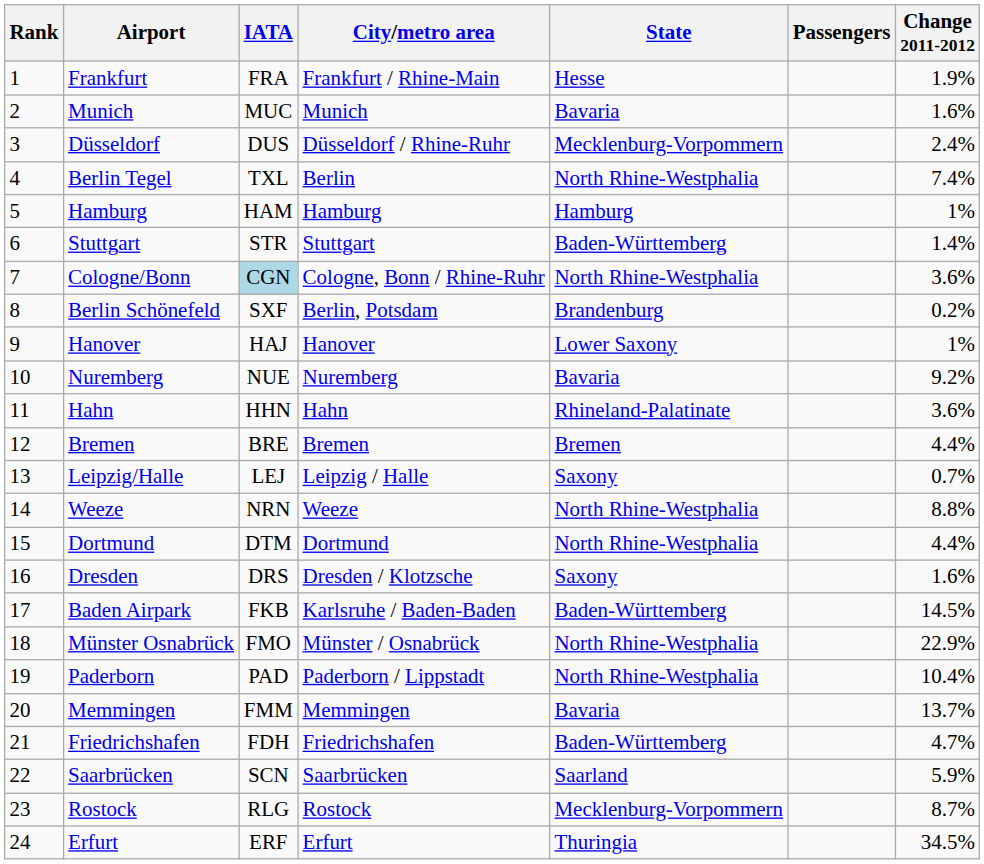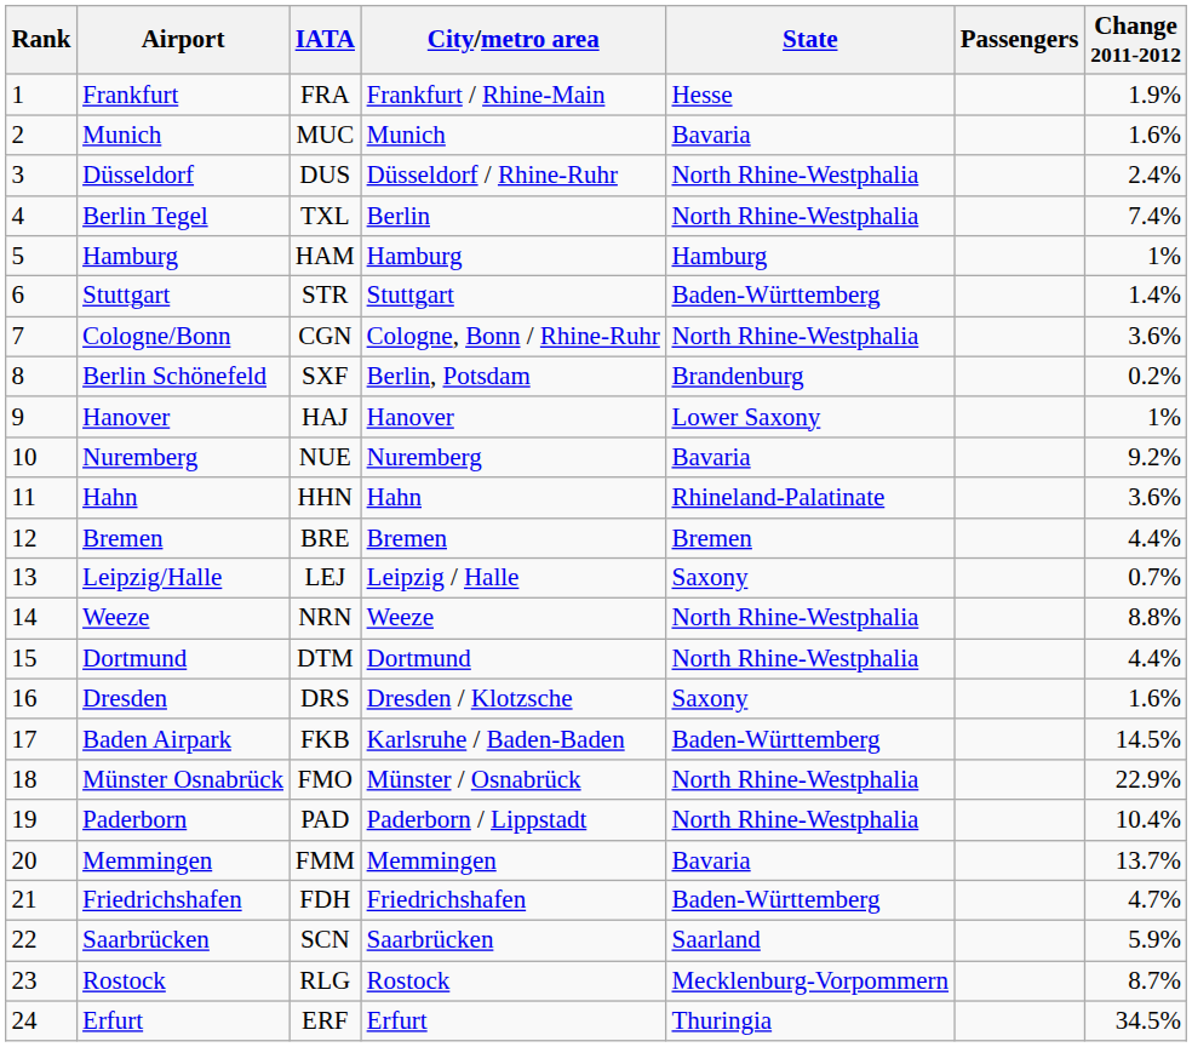 <table class="wikitable sortable">
 <tr>
 <th>Rank</th>
 <th>Airport</th>
 <th><a href='#'>IATA</a></th>
 <th><a href='#'>City</a>/<a href='#'>metro area</a></th>
 <th><a href='#'>State</a></th>
 <th class="unsortable">Passengers<br></th>
 <th class="unsortable">Change<br><small>2011-2012</small></th>
 </tr>
 <tr>
 <td>1</td>
 <td><a href='#'>Frankfurt</a></td>
 <td style="text-align:center;">FRA</td>
 <td><a href='#'>Frankfurt</a> / <a href='#'>Rhine-Main</a></td>
 <td><a href='#'>Hesse</a></td>
 <td style="text-align:right;"></td>
 <td style="text-align:right;">1.9%</td>
 </tr>
 <tr>
 <td>2</td>
 <td><a href='#'>Munich</a></td>
 <td style="text-align:center;">MUC</td>
 <td><a href='#'>Munich</a></td>
 <td><a href='#'>Bavaria</a></td>
 <td style="text-align:right;"></td>
 <td style="text-align:right;">1.6%</td>
 </tr>
 <tr>
 <td>3</td>
 <td><a href='#'>Düsseldorf</a></td>
 <td style="text-align:center;">DUS</td>
 <td><a href='#'>Düsseldorf</a> / <a href='#'>Rhine-Ruhr</a></td>
-<td><a href='#'>Mecklenburg-Vorpommern</a></td>
+<td><a href='#'>North Rhine-Westphalia</a></td>
 <td style="text-align:right;"></td>
 <td style="text-align:right;">2.4%</td>
 </tr>
 <tr>
 <td>4</td>
 <td><a href='#'>Berlin Tegel</a></td>
 <td style="text-align:center;">TXL</td>
 <td><a href='#'>Berlin</a></td>
 <td><a href='#'>North Rhine-Westphalia</a></td>
 <td style="text-align:right;"></td>
 <td style="text-align:right;">7.4%</td>
 </tr>
 <tr>
 <td>5</td>
 <td><a href='#'>Hamburg</a></td>
 <td style="text-align:center;">HAM</td>
 <td><a href='#'>Hamburg</a></td>
 <td><a href='#'>Hamburg</a></td>
 <td style="text-align:right;"></td>
 <td style="text-align:right;">1%</td>
 </tr>
 <tr>
 <td>6</td>
 <td><a href='#'>Stuttgart</a></td>
 <td style="text-align:center;">STR</td>
 <td><a href='#'>Stuttgart</a></td>
 <td><a href='#'>Baden-Württemberg</a></td>
 <td style="text-align:right;"></td>
 <td style="text-align:right;">1.4%</td>
 </tr>
 <tr>
 <td>7</td>
 <td><a href='#'>Cologne/Bonn</a></td>
-<td style="background: lightblue; text-align:center;">CGN</td>
+<td style="text-align:center;">CGN</td>
 <td><a href='#'>Cologne</a>, <a href='#'>Bonn</a> / <a href='#'>Rhine-Ruhr</a></td>
 <td><a href='#'>North Rhine-Westphalia</a></td>
 <td style="text-align:right;"></td>
 <td style="text-align:right;">3.6%</td>
 </tr>
 <tr>
 <td>8</td>
 <td><a href='#'>Berlin Schönefeld</a></td>
 <td style="text-align:center;">SXF</td>
 <td><a href='#'>Berlin</a>, <a href='#'>Potsdam</a></td>
 <td><a href='#'>Brandenburg</a></td>
 <td style="text-align:right;"></td>
 <td style="text-align:right;">0.2%</td>
 </tr>
 <tr>
 <td>9</td>
 <td><a href='#'>Hanover</a></td>
 <td style="text-align:center;">HAJ</td>
 <td><a href='#'>Hanover</a></td>
 <td><a href='#'>Lower Saxony</a></td>
 <td style="text-align:right;"></td>
 <td style="text-align:right;">1%</td>
 </tr>
 <tr>
 <td>10</td>
 <td><a href='#'>Nuremberg</a></td>
 <td style="text-align:center;">NUE</td>
 <td><a href='#'>Nuremberg</a></td>
 <td><a href='#'>Bavaria</a></td>
 <td style="text-align:right;"></td>
 <td style="text-align:right;">9.2%</td>
 </tr>
 <tr>
 <td>11</td>
 <td><a href='#'>Hahn</a></td>
 <td style="text-align:center;">HHN</td>
 <td><a href='#'>Hahn</a></td>
 <td><a href='#'>Rhineland-Palatinate</a></td>
 <td style="text-align:right;"></td>
 <td style="text-align:right;">3.6%</td>
 </tr>
 <tr>
 <td>12</td>
 <td><a href='#'>Bremen</a></td>
 <td style="text-align:center;">BRE</td>
 <td><a href='#'>Bremen</a></td>
 <td><a href='#'>Bremen</a></td>
 <td style="text-align:right;"></td>
 <td style="text-align:right;">4.4%</td>
 </tr>
 <tr>
 <td>13</td>
 <td><a href='#'>Leipzig/Halle</a></td>
 <td style="text-align:center;">LEJ</td>
 <td><a href='#'>Leipzig</a> / <a href='#'>Halle</a></td>
 <td><a href='#'>Saxony</a></td>
 <td style="text-align:right;"></td>
 <td style="text-align:right;">0.7%</td>
 </tr>
 <tr>
 <td>14</td>
 <td><a href='#'>Weeze</a></td>
 <td style="text-align:center;">NRN</td>
 <td><a href='#'>Weeze</a></td>
 <td><a href='#'>North Rhine-Westphalia</a></td>
 <td style="text-align:right;"></td>
 <td style="text-align:right;">8.8%</td>
 </tr>
 <tr>
 <td>15</td>
 <td><a href='#'>Dortmund</a></td>
 <td style="text-align:center;">DTM</td>
 <td><a href='#'>Dortmund</a></td>
 <td><a href='#'>North Rhine-Westphalia</a></td>
 <td style="text-align:right;"></td>
 <td style="text-align:right;">4.4%</td>
 </tr>
 <tr>
 <td>16</td>
 <td><a href='#'>Dresden</a></td>
 <td style="text-align:center;">DRS</td>
 <td><a href='#'>Dresden</a> / <a href='#'>Klotzsche</a></td>
 <td><a href='#'>Saxony</a></td>
 <td style="text-align:right;"></td>
 <td style="text-align:right;">1.6%</td>
 </tr>
 <tr>
 <td>17</td>
 <td><a href='#'>Baden Airpark</a></td>
 <td style="text-align:center;">FKB</td>
 <td><a href='#'>Karlsruhe</a> / <a href='#'>Baden-Baden</a></td>
 <td><a href='#'>Baden-Württemberg</a></td>
 <td style="text-align:right;"></td>
 <td style="text-align:right;">14.5%</td>
 </tr>
 <tr>
 <td>18</td>
 <td><a href='#'>Münster Osnabrück</a></td>
 <td style="text-align:center;">FMO</td>
 <td><a href='#'>Münster</a> / <a href='#'>Osnabrück</a></td>
 <td><a href='#'>North Rhine-Westphalia</a></td>
 <td style="text-align:right;"></td>
 <td style="text-align:right;">22.9%</td>
 </tr>
 <tr>
 <td>19</td>
 <td><a href='#'>Paderborn</a></td>
 <td style="text-align:center;">PAD</td>
 <td><a href='#'>Paderborn</a> / <a href='#'>Lippstadt</a></td>
 <td><a href='#'>North Rhine-Westphalia</a></td>
 <td style="text-align:right;"></td>
 <td style="text-align:right;">10.4%</td>
 </tr>
 <tr>
 <td>20</td>
 <td><a href='#'>Memmingen</a></td>
 <td style="text-align:center;">FMM</td>
 <td><a href='#'>Memmingen</a></td>
 <td><a href='#'>Bavaria</a></td>
 <td style="text-align:right;"></td>
 <td style="text-align:right;">13.7%</td>
 </tr>
 <tr>
 <td>21</td>
 <td><a href='#'>Friedrichshafen</a></td>
 <td style="text-align:center;">FDH</td>
 <td><a href='#'>Friedrichshafen</a></td>
 <td><a href='#'>Baden-Württemberg</a></td>
 <td style="text-align:right;"></td>
 <td style="text-align:right;">4.7%</td>
 </tr>
 <tr>
 <td>22</td>
 <td><a href='#'>Saarbrücken</a></td>
 <td style="text-align:center;">SCN</td>
 <td><a href='#'>Saarbrücken</a></td>
 <td><a href='#'>Saarland</a></td>
 <td style="text-align:right;"></td>
 <td style="text-align:right;">5.9%</td>
 </tr>
 <tr>
 <td>23</td>
 <td><a href='#'>Rostock</a></td>
 <td style="text-align:center;">RLG</td>
 <td><a href='#'>Rostock</a></td>
 <td><a href='#'>Mecklenburg-Vorpommern</a></td>
 <td style="text-align:right;"></td>
 <td style="text-align:right;">8.7%</td>
 </tr>
 <tr>
 <td>24</td>
 <td><a href='#'>Erfurt</a></td>
 <td style="text-align:center;">ERF</td>
 <td><a href='#'>Erfurt</a></td>
 <td><a href='#'>Thuringia</a></td>
 <td style="text-align:right;"></td>
 <td style="text-align:right;">34.5%</td>
 </tr>
 </table>
